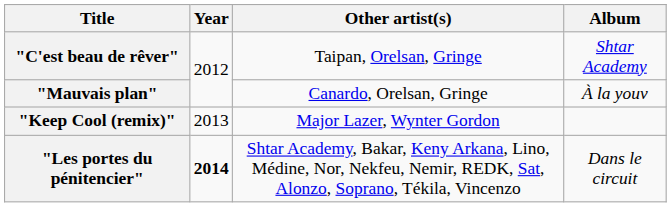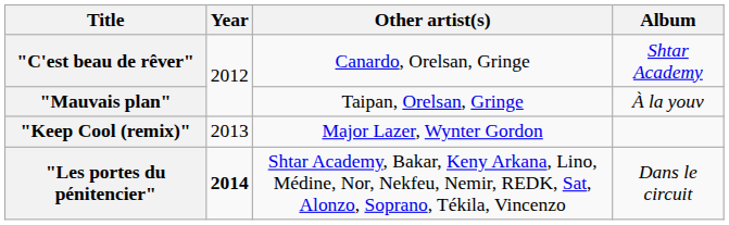 <table class="wikitable plainrowheaders" style="text-align:center;" border="1">
 <tr>
 <th scope="col">Title</th>
 <th scope="col">Year</th>
 <th scope="col" width="50%">Other artist(s)</th>
 <th scope="col">Album</th>
 </tr>
 <tr>
 <th scope="row">"C'est beau de rêver"</th>
 <td rowspan="2">2012</td>
-<td>Taipan, <a href='#'>Orelsan</a>, <a href='#'>Gringe</a></td>
+<td><a href='#'>Canardo</a>, Orelsan, Gringe</td>
 <td><em><a href='#'>Shtar Academy</a></em></td>
 </tr>
 <tr>
 <th scope="row">"Mauvais plan"</th>
-<td><a href='#'>Canardo</a>, Orelsan, Gringe</td>
+<td>Taipan, <a href='#'>Orelsan</a>, <a href='#'>Gringe</a></td>
 <td><em>À la youv</em></td>
 </tr>
 <tr>
 <th scope="row">"Keep Cool (remix)"</th>
 <td>2013</td>
 <td><a href='#'>Major Lazer</a>, <a href='#'>Wynter Gordon</a></td>
 <td></td>
 </tr>
 <tr>
 <th scope="row">"Les portes du pénitencier"</th>
 <td><strong>2014</strong></td>
 <td><a href='#'>Shtar Academy</a>, Bakar, <a href='#'>Keny Arkana</a>, Lino, Médine, Nor, Nekfeu, Nemir, REDK, <a href='#'>Sat</a>, <a href='#'>Alonzo</a>, <a href='#'>Soprano</a>, Tékila, Vincenzo</td>
 <td><em>Dans le circuit</em></td>
 </tr>
 </table>
